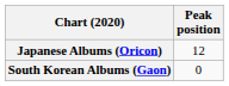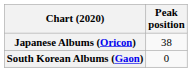 <table class="wikitable plainrowheaders" style="text-align:center">
 <tr>
 <th scope="col">Chart (2020)</th>
 <th scope="col">Peak<br>position</th>
 </tr>
 <tr>
 <th scope="row">Japanese Albums (<a href='#'>Oricon</a>)</th>
-<td align="center">12</td>
+<td align="center">38</td>
 </tr>
 <tr>
 <th scope="row">South Korean Albums (<a href='#'>Gaon</a>)</th>
 <td>0</td>
 </tr>
 </table>
